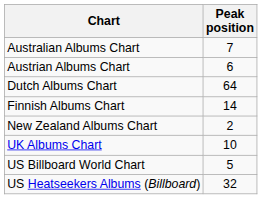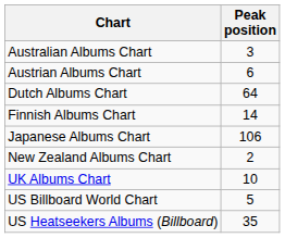 <table class="wikitable">
 <tr>
 <th>Chart</th>
 <th>Peak<br>position</th>
 </tr>
 <tr>
 <td>Australian Albums Chart</td>
-<td align="center">7</td>
+<td align="center">3</td>
 </tr>
 <tr>
 <td>Austrian Albums Chart</td>
 <td align="center">6</td>
 </tr>
 <tr>
 <td>Dutch Albums Chart</td>
 <td align="center">64</td>
 </tr>
 <tr>
 <td>Finnish Albums Chart</td>
 <td align="center">14</td>
+</tr>
+<tr>
+<td>Japanese Albums Chart</td>
+<td align="center">106</td>
 </tr>
 <tr>
 <td>New Zealand Albums Chart</td>
 <td align="center">2</td>
 </tr>
 <tr>
 <td><a href='#'>UK Albums Chart</a></td>
 <td align="center">10</td>
 </tr>
 <tr>
 <td>US Billboard World Chart</td>
 <td align="center">5</td>
 </tr>
 <tr>
 <td>US <a href='#'>Heatseekers Albums</a> (<em>Billboard</em>)</td>
-<td align="center">32</td>
+<td align="center">35</td>
 </tr>
 </table>
